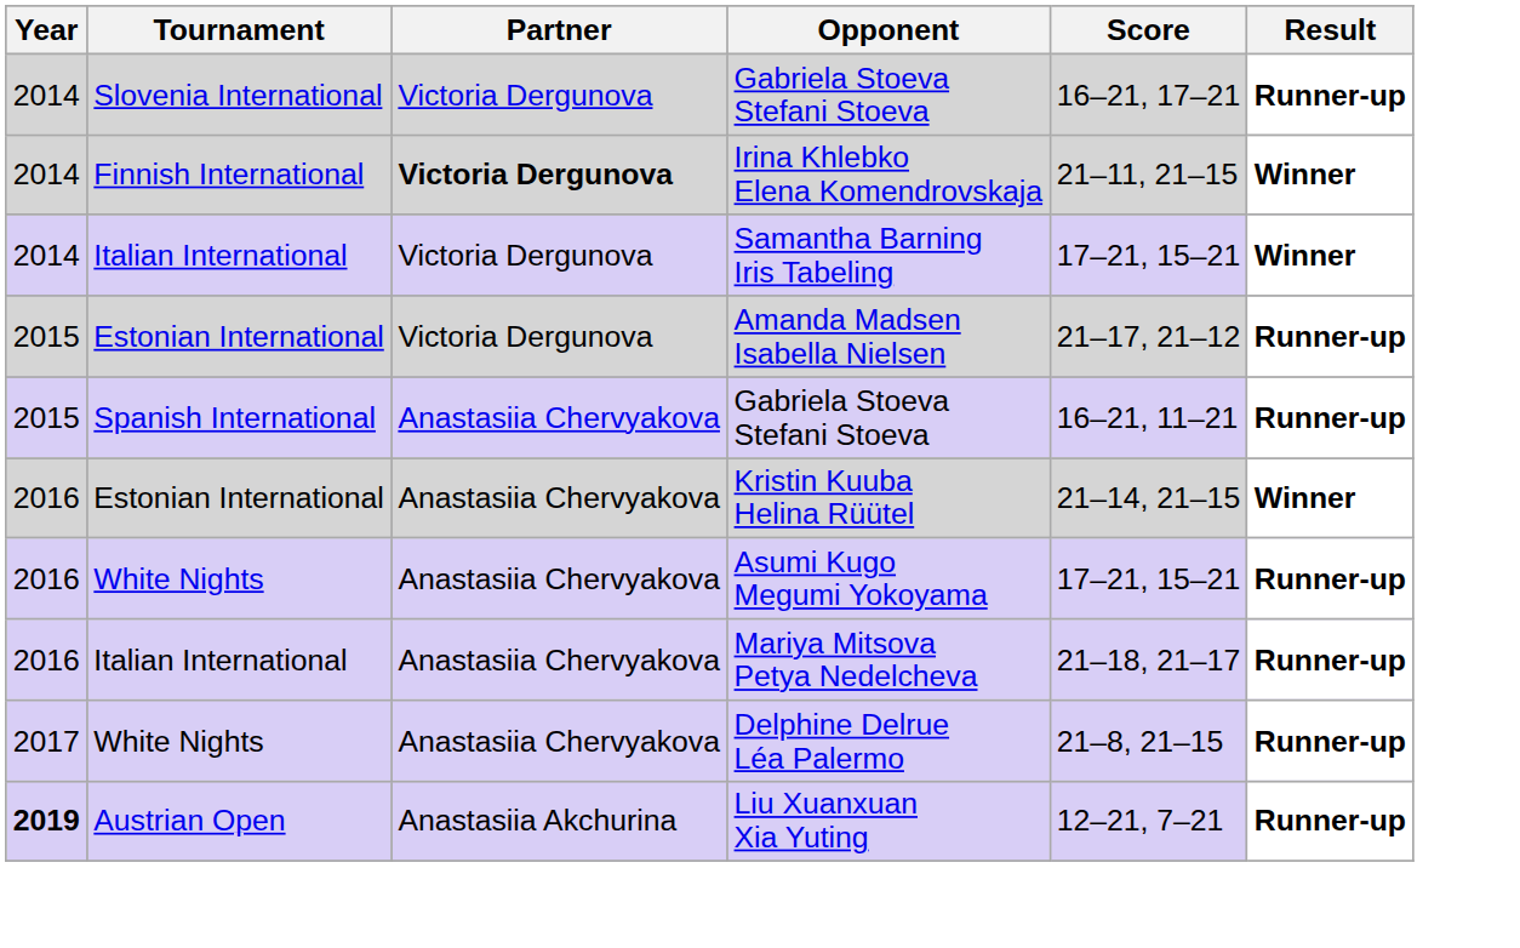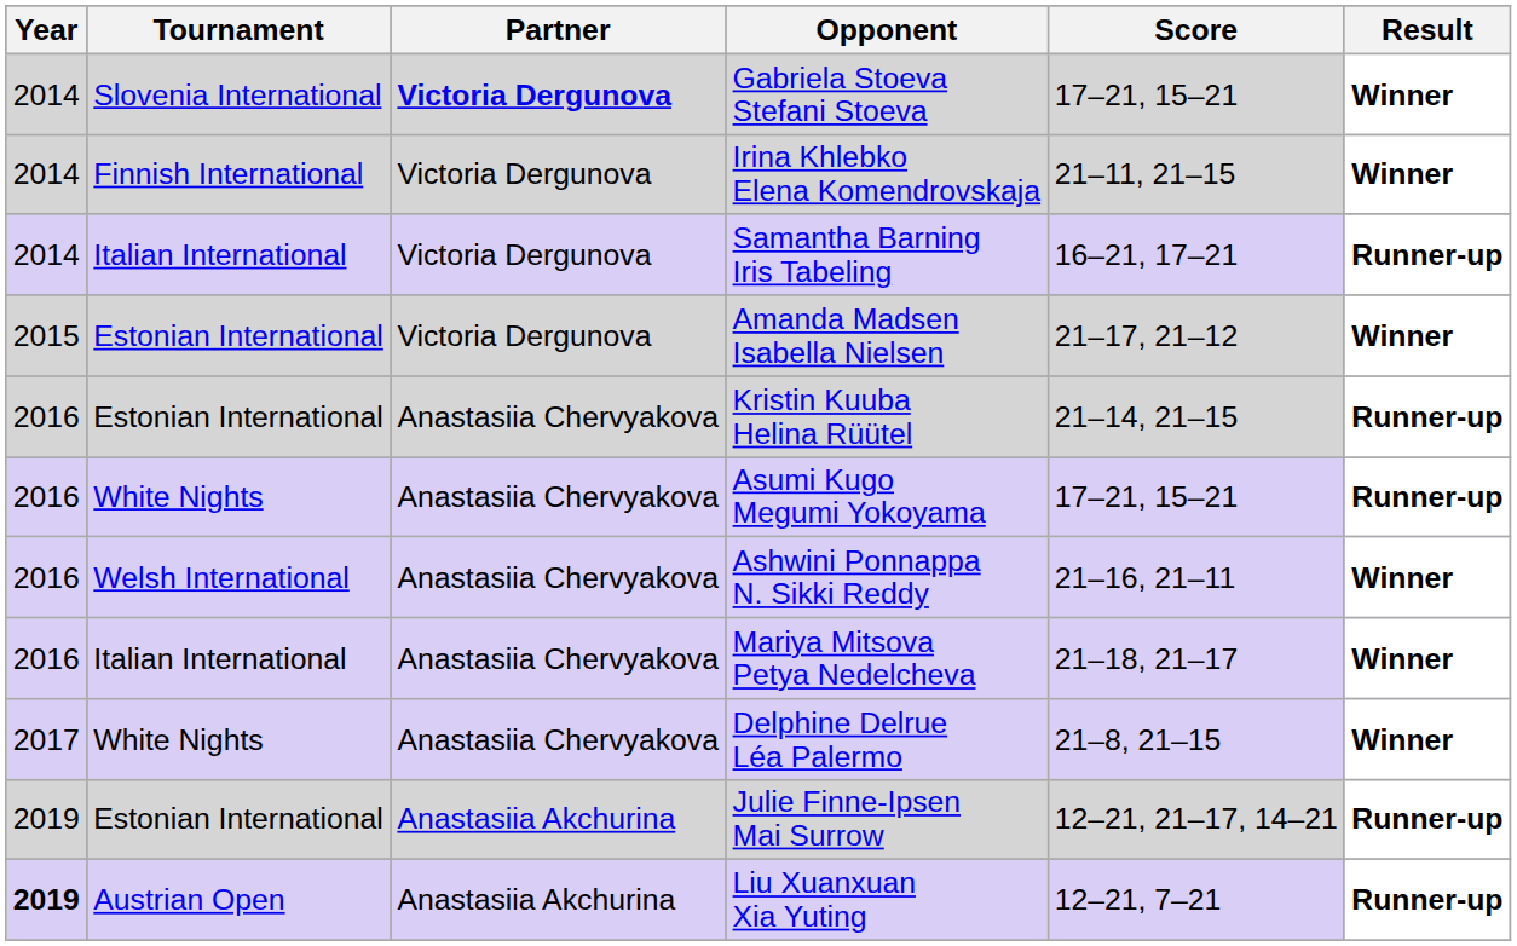 <table class="sortable wikitable" style="font-size: 90%;">
 <tr>
 <th>Year</th>
 <th>Tournament</th>
 <th>Partner</th>
 <th>Opponent</th>
 <th>Score</th>
 <th>Result</th>
 </tr>
 <tr style="background:#D5D5D5">
 <td align="center">2014</td>
 <td align="left"><a href='#'>Slovenia International</a></td>
-<td align="left"> <a href='#'>Victoria Dergunova</a></td>
+<td align="left"><strong> <a href='#'>Victoria Dergunova</a></strong></td>
 <td align="left"> <a href='#'>Gabriela Stoeva</a><br> <a href='#'>Stefani Stoeva</a></td>
-<td align="left">16–21, 17–21</td>
-<td style="text-align:left; background:white"> <strong>Runner-up</strong></td>
+<td align="left">17–21, 15–21</td>
+<td style="text-align:left; background:white"> <strong>Winner</strong></td>
 </tr>
 <tr style="background:#D5D5D5">
 <td align="center">2014</td>
 <td align="left"><a href='#'>Finnish International</a></td>
-<td align="left"><strong> Victoria Dergunova</strong></td>
+<td align="left"> Victoria Dergunova</td>
 <td align="left"> <a href='#'>Irina Khlebko</a><br> <a href='#'>Elena Komendrovskaja</a></td>
 <td align="left">21–11, 21–15</td>
 <td style="text-align:left; background:white"> <strong>Winner</strong></td>
 </tr>
 <tr style="background:#D8CEF6">
 <td align="center">2014</td>
 <td align="left"><a href='#'>Italian International</a></td>
 <td align="left"> Victoria Dergunova</td>
 <td align="left"> <a href='#'>Samantha Barning</a><br> <a href='#'>Iris Tabeling</a></td>
-<td align="left">17–21, 15–21</td>
-<td style="text-align:left; background:white"> <strong>Winner</strong></td>
+<td align="left">16–21, 17–21</td>
+<td style="text-align:left; background:white"> <strong>Runner-up</strong></td>
 </tr>
 <tr style="background:#D5D5D5">
 <td align="center">2015</td>
 <td align="left"><a href='#'>Estonian International</a></td>
 <td align="left"> Victoria Dergunova</td>
 <td align="left"> <a href='#'>Amanda Madsen</a><br> <a href='#'>Isabella Nielsen</a></td>
 <td align="left">21–17, 21–12</td>
-<td style="text-align:left; background:white"> <strong>Runner-up</strong></td>
-</tr>
-<tr style="background:#D8CEF6">
-<td align="center">2015</td>
-<td align="left"><a href='#'>Spanish International</a></td>
-<td align="left"> <a href='#'>Anastasiia Chervyakova</a></td>
-<td align="left"> Gabriela Stoeva<br> Stefani Stoeva</td>
-<td align="left">16–21, 11–21</td>
-<td style="text-align:left; background:white"> <strong>Runner-up</strong></td>
+<td style="text-align:left; background:white"> <strong>Winner</strong></td>
 </tr>
 <tr style="background:#D5D5D5">
 <td align="center">2016</td>
 <td align="left">Estonian International</td>
 <td align="left"> Anastasiia Chervyakova</td>
 <td align="left"> <a href='#'>Kristin Kuuba</a><br> <a href='#'>Helina Rüütel</a></td>
 <td align="left">21–14, 21–15</td>
-<td style="text-align:left; background:white"> <strong>Winner</strong></td>
+<td style="text-align:left; background:white"> <strong>Runner-up</strong></td>
 </tr>
 <tr style="background:#D8CEF6">
 <td align="center">2016</td>
 <td align="left"><a href='#'>White Nights</a></td>
 <td align="left"> Anastasiia Chervyakova</td>
 <td align="left"> <a href='#'>Asumi Kugo</a><br> <a href='#'>Megumi Yokoyama</a></td>
 <td align="left">17–21, 15–21</td>
 <td style="text-align:left; background:white"> <strong>Runner-up</strong></td>
 </tr>
 <tr style="background:#D8CEF6">
 <td align="center">2016</td>
+<td align="left"><a href='#'>Welsh International</a></td>
+<td align="left"> Anastasiia Chervyakova</td>
+<td align="left"> <a href='#'>Ashwini Ponnappa</a><br> <a href='#'>N. Sikki Reddy</a></td>
+<td align="left">21–16, 21–11</td>
+<td style="text-align:left; background:white"> <strong>Winner</strong></td>
+</tr>
+<tr style="background:#D8CEF6">
+<td align="center">2016</td>
 <td align="left">Italian International</td>
 <td align="left"> Anastasiia Chervyakova</td>
 <td align="left"> <a href='#'>Mariya Mitsova</a><br> <a href='#'>Petya Nedelcheva</a></td>
 <td align="left">21–18, 21–17</td>
-<td style="text-align:left; background:white"> <strong>Runner-up</strong></td>
+<td style="text-align:left; background:white"> <strong>Winner</strong></td>
 </tr>
 <tr style="background:#D8CEF6">
 <td align="center">2017</td>
 <td align="left">White Nights</td>
 <td align="left"> Anastasiia Chervyakova</td>
 <td align="left"> <a href='#'>Delphine Delrue</a><br> <a href='#'>Léa Palermo</a></td>
 <td align="left">21–8, 21–15</td>
+<td style="text-align:left; background:white"> <strong>Winner</strong></td>
+</tr>
+<tr style="background:#D5D5D5">
+<td align="center">2019</td>
+<td align="left">Estonian International</td>
+<td align="left"> <a href='#'>Anastasiia Akchurina</a></td>
+<td align="left"> <a href='#'>Julie Finne-Ipsen</a><br> <a href='#'>Mai Surrow</a></td>
+<td align="left">12–21, 21–17, 14–21</td>
 <td style="text-align:left; background:white"> <strong>Runner-up</strong></td>
 </tr>
 <tr style="background:#D8CEF6">
 <td align="center"><strong>2019</strong></td>
 <td align="left"><a href='#'>Austrian Open</a></td>
 <td align="left"> Anastasiia Akchurina</td>
 <td align="left"> <a href='#'>Liu Xuanxuan</a><br> <a href='#'>Xia Yuting</a></td>
 <td align="left">12–21, 7–21</td>
 <td style="text-align:left; background:white"> <strong>Runner-up</strong></td>
 </tr>
 </table>
